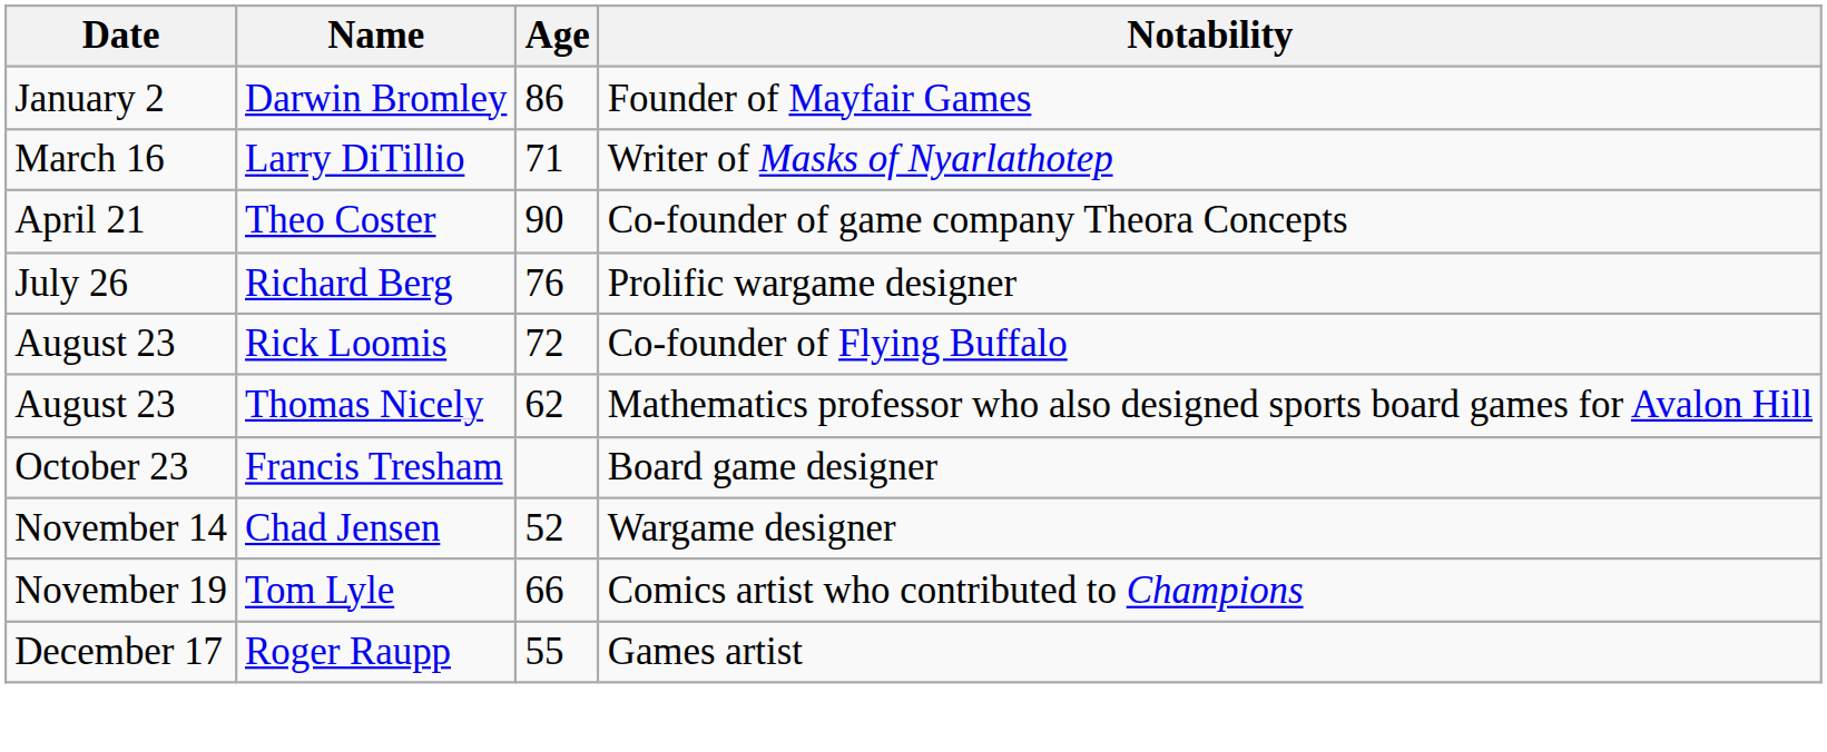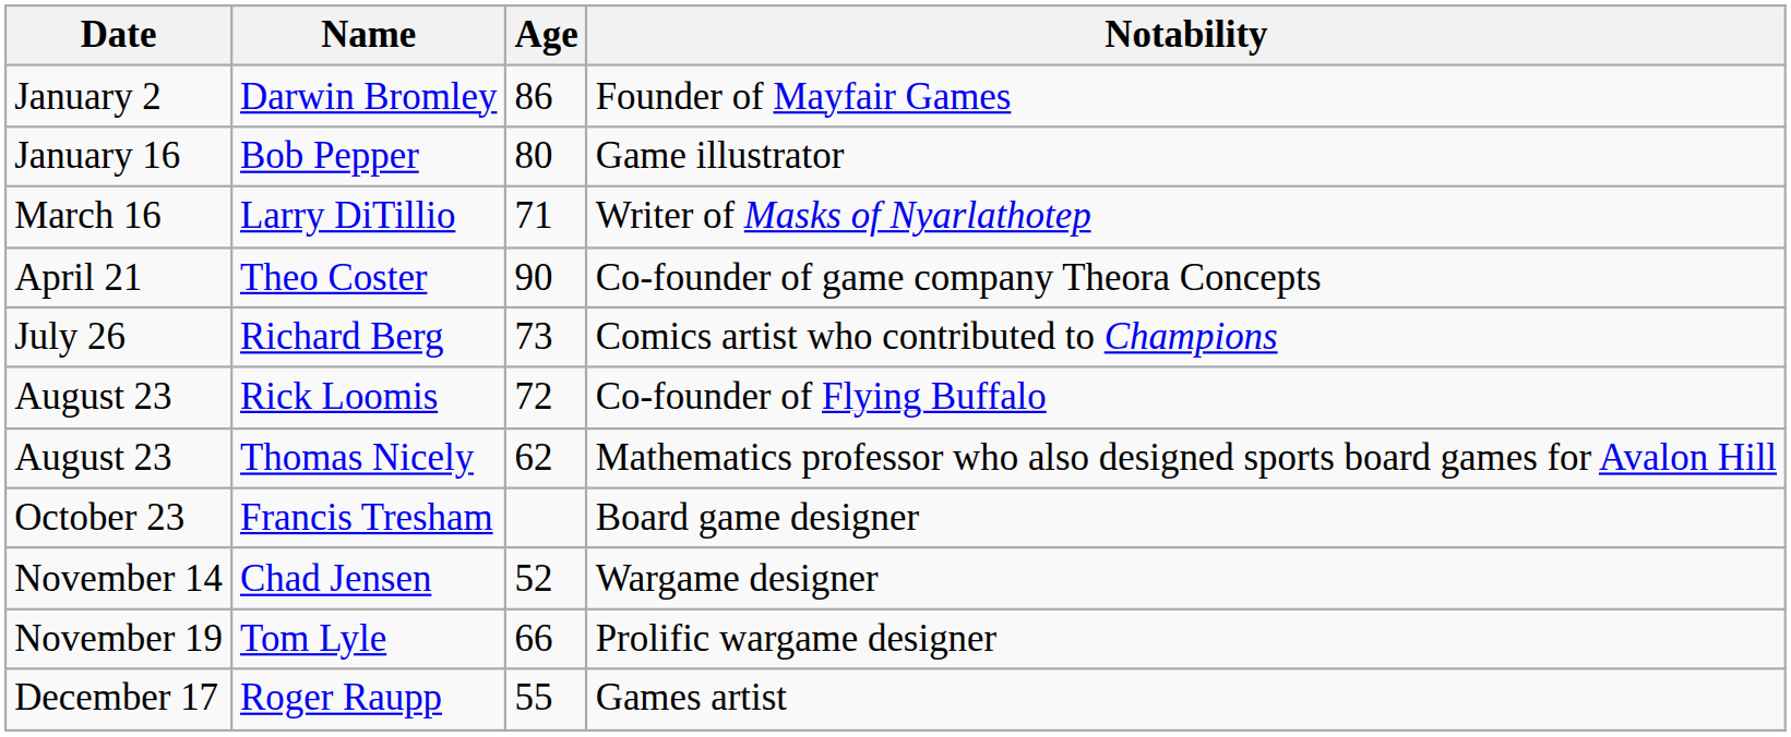 <table class="wikitable">
 <tr>
 <th>Date</th>
 <th>Name</th>
 <th>Age</th>
 <th>Notability</th>
 </tr>
 <tr>
 <td>January 2</td>
 <td><a href='#'>Darwin Bromley</a></td>
 <td>86</td>
 <td>Founder of <a href='#'>Mayfair Games</a></td>
+</tr>
+<tr>
+<td>January 16</td>
+<td><a href='#'>Bob Pepper</a></td>
+<td>80</td>
+<td>Game illustrator</td>
 </tr>
 <tr>
 <td>March 16</td>
 <td><a href='#'>Larry DiTillio</a></td>
 <td>71</td>
 <td>Writer of <em><a href='#'>Masks of Nyarlathotep</a></em></td>
 </tr>
 <tr>
 <td>April 21</td>
 <td><a href='#'>Theo Coster</a></td>
 <td>90</td>
 <td>Co-founder of game company Theora Concepts</td>
 </tr>
 <tr>
 <td>July 26</td>
 <td><a href='#'>Richard Berg</a></td>
-<td>76</td>
-<td>Prolific wargame designer</td>
+<td>73</td>
+<td>Comics artist who contributed to <em><a href='#'>Champions</a></em></td>
 </tr>
 <tr>
 <td>August 23</td>
 <td><a href='#'>Rick Loomis</a></td>
 <td>72</td>
 <td>Co-founder of <a href='#'>Flying Buffalo</a></td>
 </tr>
 <tr>
 <td>August 23</td>
 <td><a href='#'>Thomas Nicely</a></td>
 <td>62</td>
 <td>Mathematics professor who also designed sports board games for <a href='#'>Avalon Hill</a></td>
 </tr>
 <tr>
 <td>October 23</td>
 <td><a href='#'>Francis Tresham</a></td>
 <td></td>
 <td>Board game designer</td>
 </tr>
 <tr>
 <td>November 14</td>
 <td><a href='#'>Chad Jensen</a></td>
 <td>52</td>
 <td>Wargame designer</td>
 </tr>
 <tr>
 <td>November 19</td>
 <td><a href='#'>Tom Lyle</a></td>
 <td>66</td>
-<td>Comics artist who contributed to <em><a href='#'>Champions</a></em></td>
+<td>Prolific wargame designer</td>
 </tr>
 <tr>
 <td>December 17</td>
 <td><a href='#'>Roger Raupp</a></td>
 <td>55</td>
 <td>Games artist</td>
 </tr>
 </table>
